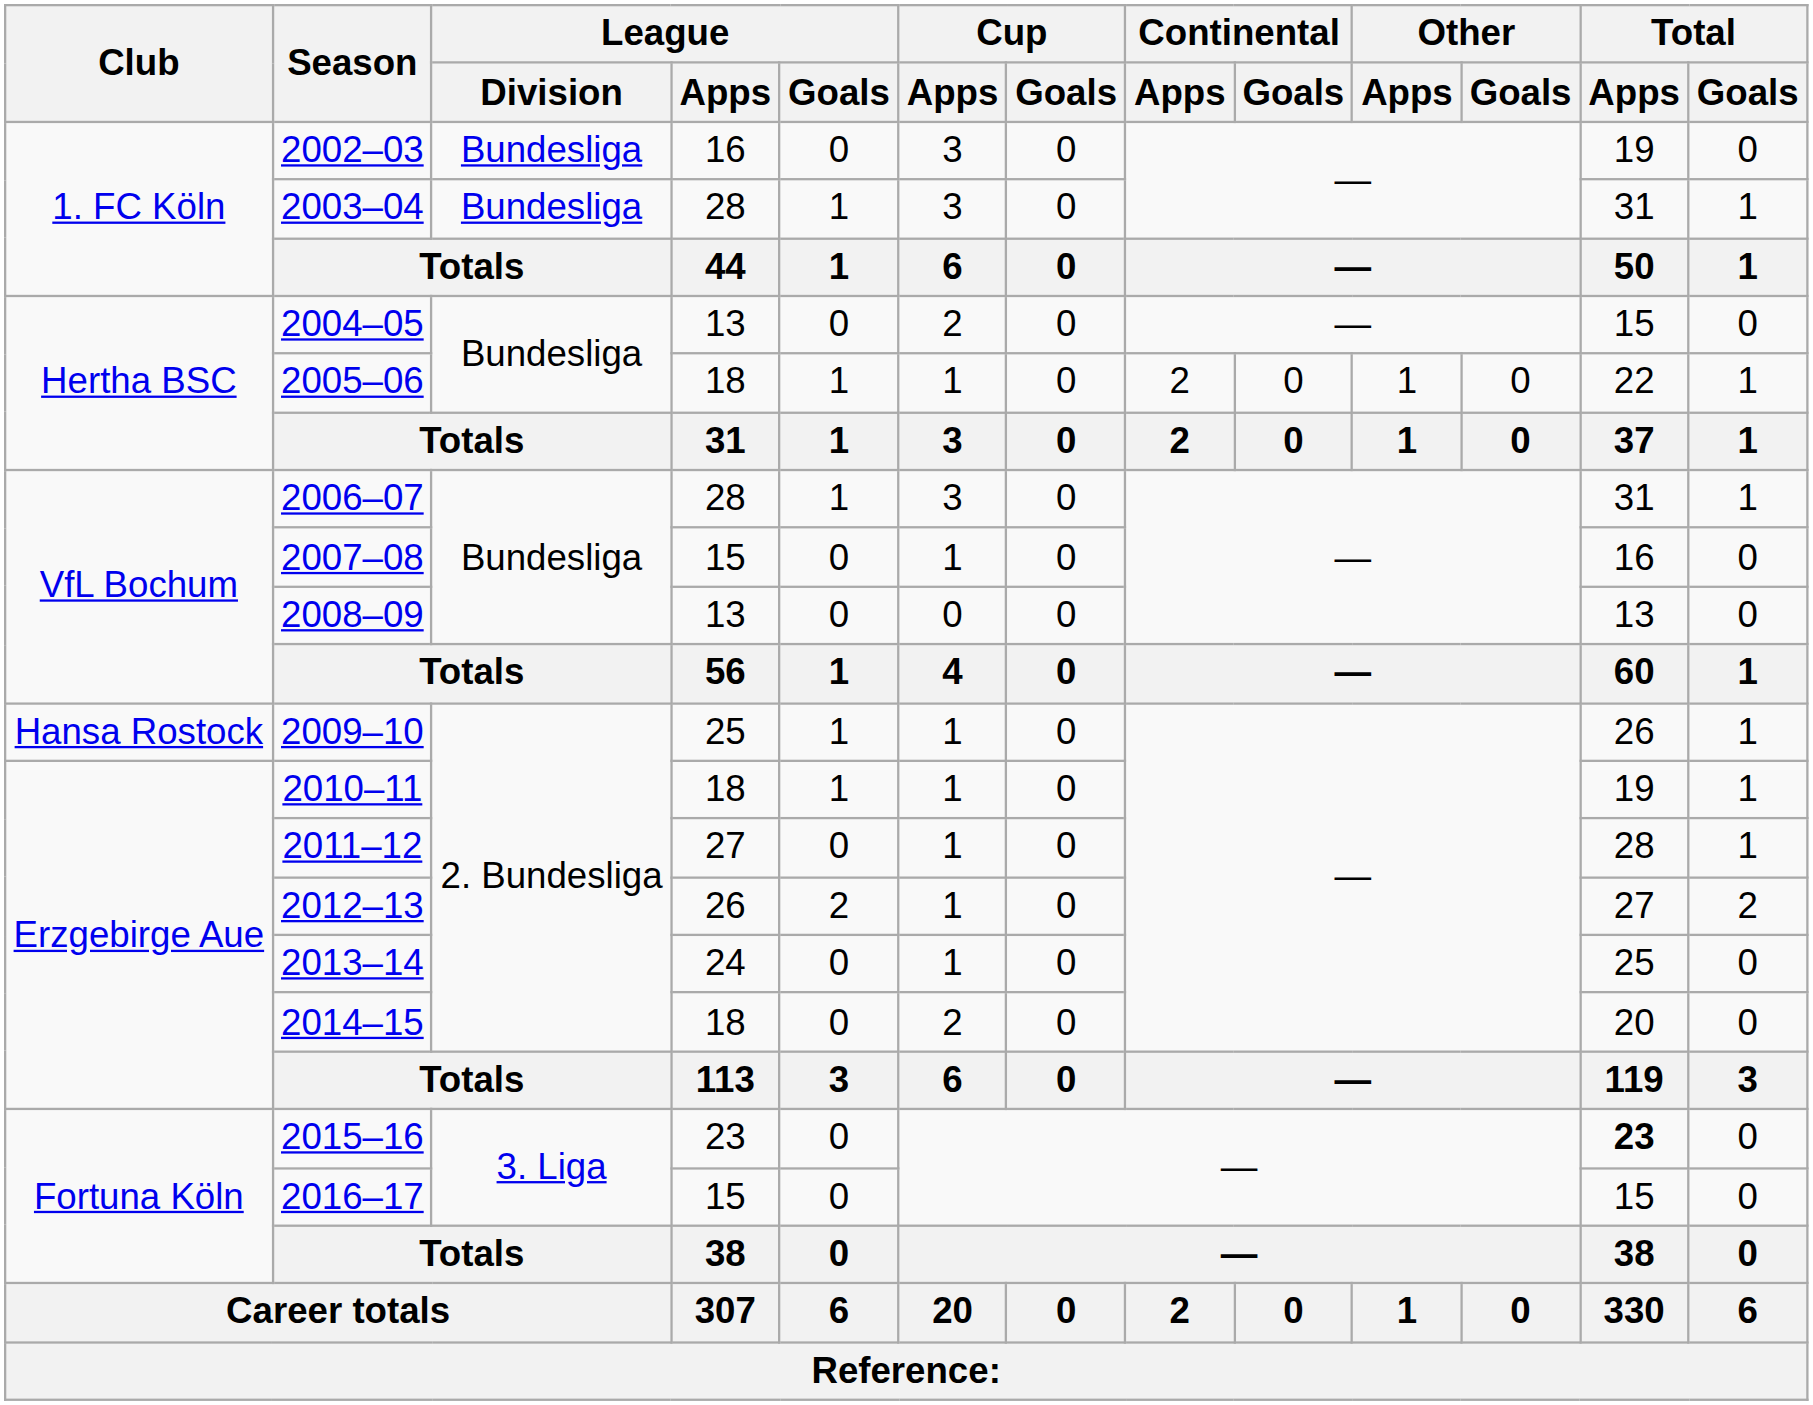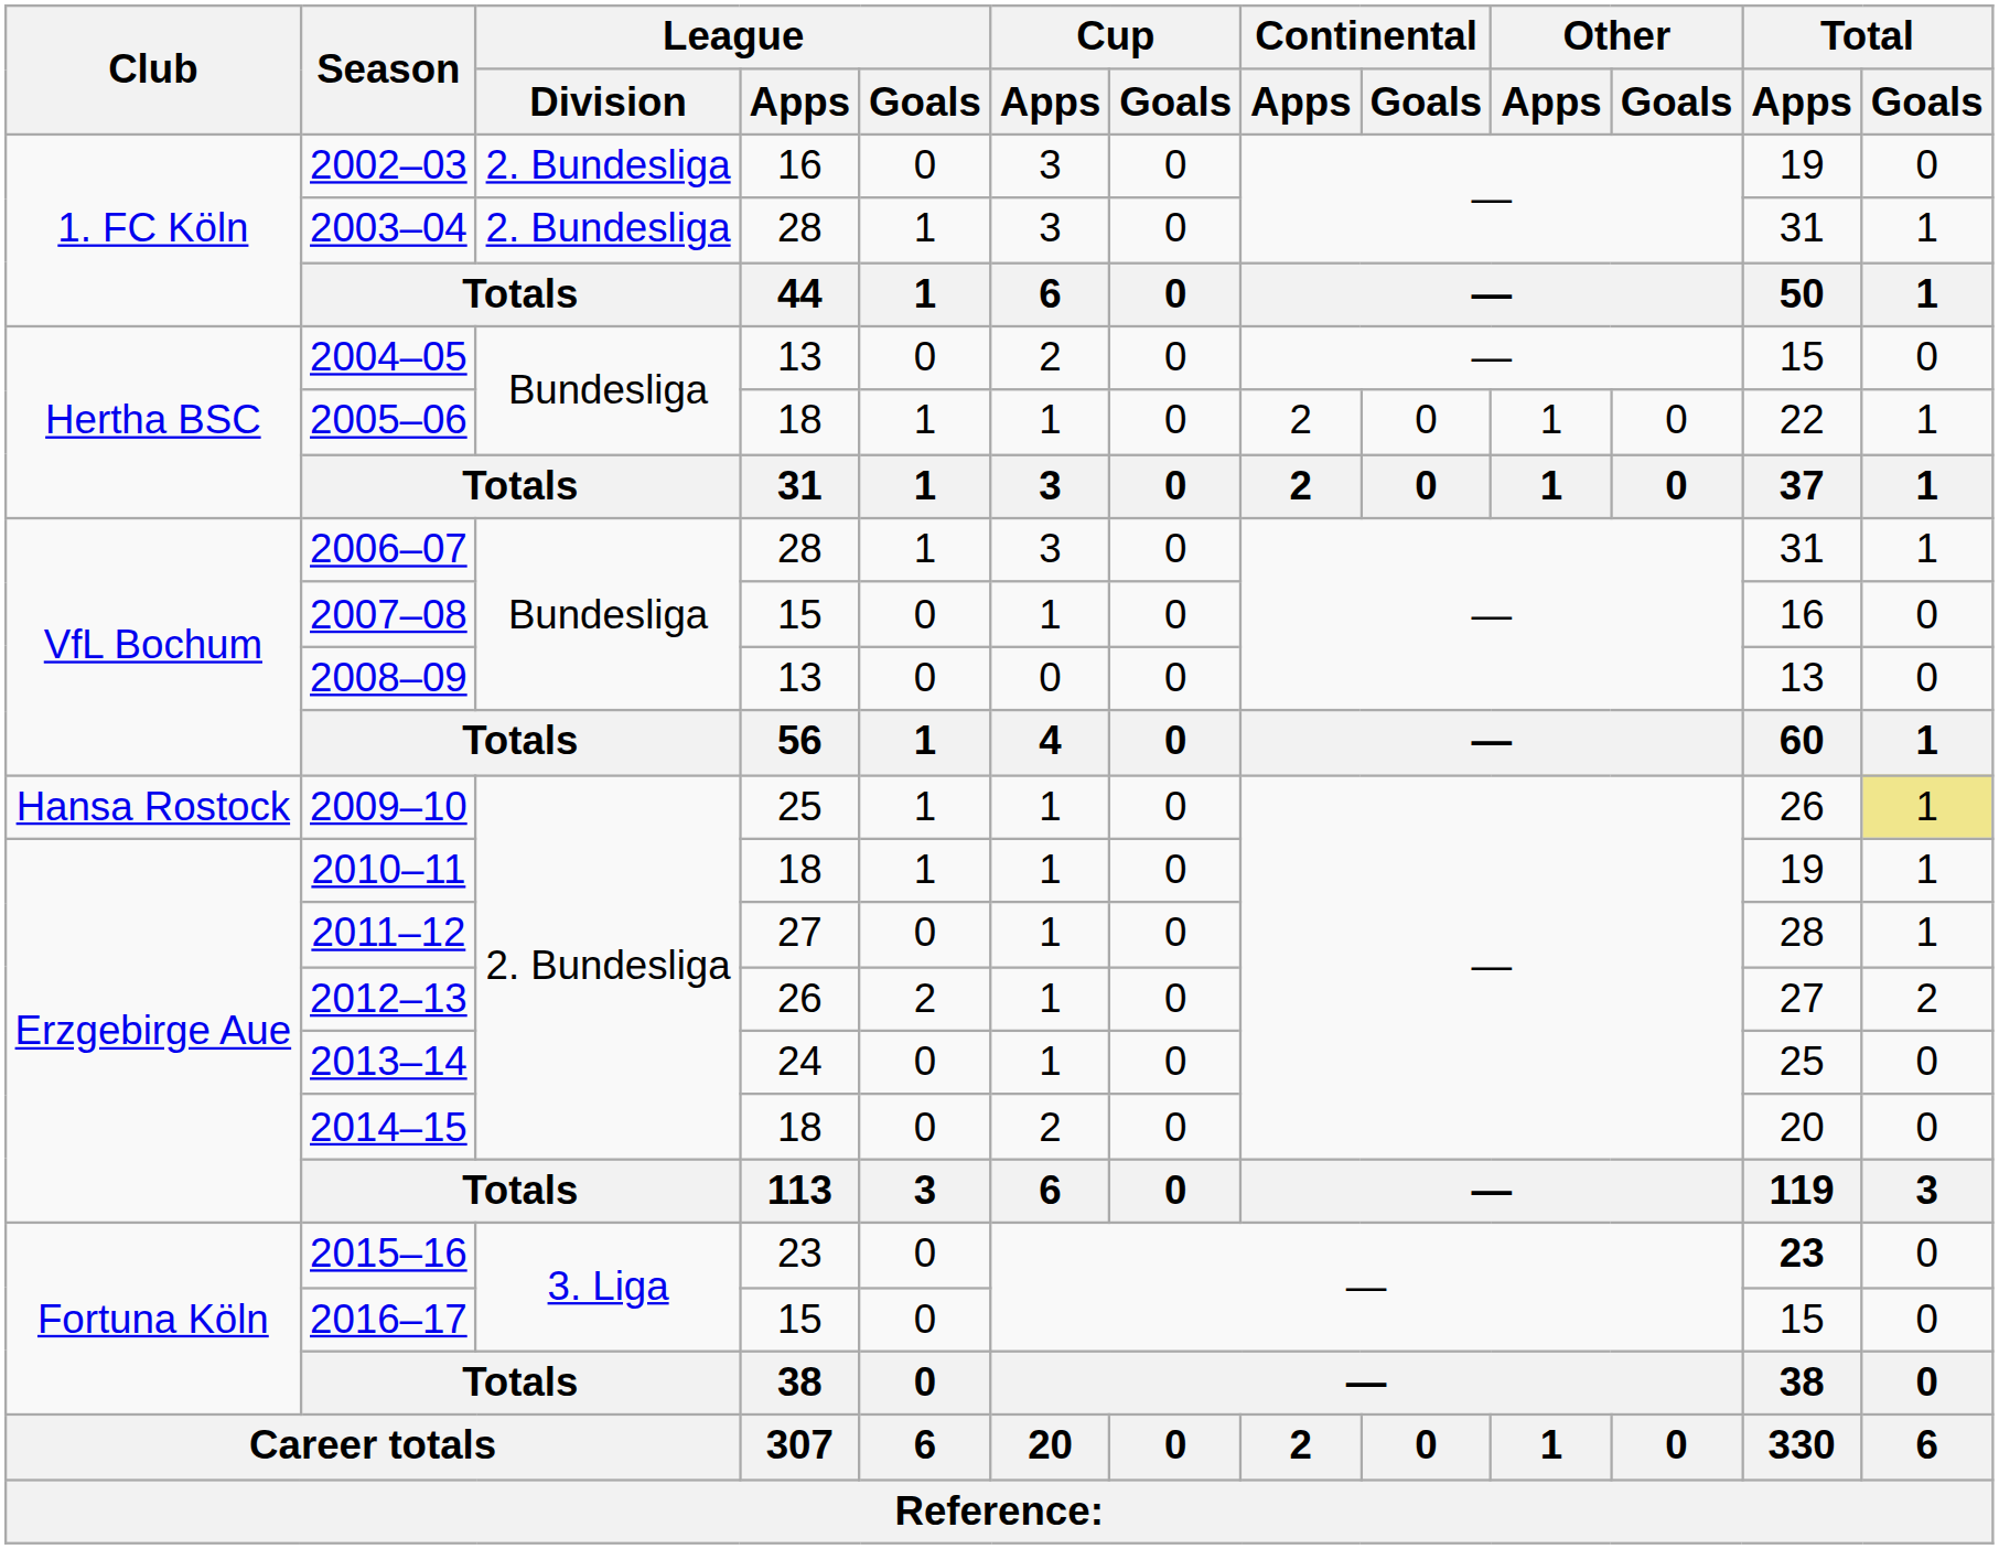 <table class="wikitable" Style="text-align: center">
 <tr>
 <th rowspan="2">Club</th>
 <th rowspan="2">Season</th>
 <th colspan="3">League</th>
 <th colspan="2">Cup</th>
 <th colspan="2">Continental</th>
 <th colspan="2">Other</th>
 <th colspan="2">Total</th>
 </tr>
 <tr>
 <th>Division</th>
 <th>Apps</th>
 <th>Goals</th>
 <th>Apps</th>
 <th>Goals</th>
 <th>Apps</th>
 <th>Goals</th>
 <th>Apps</th>
 <th>Goals</th>
 <th>Apps</th>
 <th>Goals</th>
 </tr>
 <tr>
 <td rowspan="3"><a href='#'>1. FC Köln</a></td>
 <td><a href='#'>2002–03</a></td>
-<td><a href='#'>Bundesliga</a></td>
+<td><a href='#'>2. Bundesliga</a></td>
 <td>16</td>
 <td>0</td>
 <td>3</td>
 <td>0</td>
 <td rowspan="2" colspan="4">—</td>
 <td>19</td>
 <td>0</td>
 </tr>
 <tr>
 <td><a href='#'>2003–04</a></td>
-<td><a href='#'>Bundesliga</a></td>
+<td><a href='#'>2. Bundesliga</a></td>
 <td>28</td>
 <td>1</td>
 <td>3</td>
 <td>0</td>
 <td>31</td>
 <td>1</td>
 </tr>
 <tr>
 <th colspan="2">Totals</th>
 <th>44</th>
 <th>1</th>
 <th>6</th>
 <th>0</th>
 <th colspan="4">—</th>
 <th>50</th>
 <th>1</th>
 </tr>
 <tr>
 <td rowspan="3"><a href='#'>Hertha BSC</a></td>
 <td><a href='#'>2004–05</a></td>
 <td rowspan="2">Bundesliga</td>
 <td>13</td>
 <td>0</td>
 <td>2</td>
 <td>0</td>
 <td colspan="4">—</td>
 <td>15</td>
 <td>0</td>
 </tr>
 <tr>
 <td><a href='#'>2005–06</a></td>
 <td>18</td>
 <td>1</td>
 <td>1</td>
 <td>0</td>
 <td>2</td>
 <td>0</td>
 <td>1</td>
 <td>0</td>
 <td>22</td>
 <td>1</td>
 </tr>
 <tr>
 <th colspan="2">Totals</th>
 <th>31</th>
 <th>1</th>
 <th>3</th>
 <th>0</th>
 <th>2</th>
 <th>0</th>
 <th>1</th>
 <th>0</th>
 <th>37</th>
 <th>1</th>
 </tr>
 <tr>
 <td rowspan="4"><a href='#'>VfL Bochum</a></td>
 <td><a href='#'>2006–07</a></td>
 <td rowspan="3">Bundesliga</td>
 <td>28</td>
 <td>1</td>
 <td>3</td>
 <td>0</td>
 <td rowspan="3" colspan="4">—</td>
 <td>31</td>
 <td>1</td>
 </tr>
 <tr>
 <td><a href='#'>2007–08</a></td>
 <td>15</td>
 <td>0</td>
 <td>1</td>
 <td>0</td>
 <td>16</td>
 <td>0</td>
 </tr>
 <tr>
 <td><a href='#'>2008–09</a></td>
 <td>13</td>
 <td>0</td>
 <td>0</td>
 <td>0</td>
 <td>13</td>
 <td>0</td>
 </tr>
 <tr>
 <th colspan="2">Totals</th>
 <th>56</th>
 <th>1</th>
 <th>4</th>
 <th>0</th>
 <th colspan="4">—</th>
 <th>60</th>
 <th>1</th>
 </tr>
 <tr>
 <td><a href='#'>Hansa Rostock</a></td>
 <td><a href='#'>2009–10</a></td>
 <td rowspan="6">2. Bundesliga</td>
 <td>25</td>
 <td>1</td>
 <td>1</td>
 <td>0</td>
 <td rowspan="6" colspan="4">—</td>
 <td>26</td>
-<td>1</td>
+<td style="background: khaki;">1</td>
 </tr>
 <tr>
 <td rowspan="6"><a href='#'>Erzgebirge Aue</a></td>
 <td><a href='#'>2010–11</a></td>
 <td>18</td>
 <td>1</td>
 <td>1</td>
 <td>0</td>
 <td>19</td>
 <td>1</td>
 </tr>
 <tr>
 <td><a href='#'>2011–12</a></td>
 <td>27</td>
 <td>0</td>
 <td>1</td>
 <td>0</td>
 <td>28</td>
 <td>1</td>
 </tr>
 <tr>
 <td><a href='#'>2012–13</a></td>
 <td>26</td>
 <td>2</td>
 <td>1</td>
 <td>0</td>
 <td>27</td>
 <td>2</td>
 </tr>
 <tr>
 <td><a href='#'>2013–14</a></td>
 <td>24</td>
 <td>0</td>
 <td>1</td>
 <td>0</td>
 <td>25</td>
 <td>0</td>
 </tr>
 <tr>
 <td><a href='#'>2014–15</a></td>
 <td>18</td>
 <td>0</td>
 <td>2</td>
 <td>0</td>
 <td>20</td>
 <td>0</td>
 </tr>
 <tr>
 <th colspan="2">Totals</th>
 <th>113</th>
 <th>3</th>
 <th>6</th>
 <th>0</th>
 <th colspan="4">—</th>
 <th>119</th>
 <th>3</th>
 </tr>
 <tr>
 <td rowspan="3"><a href='#'>Fortuna Köln</a></td>
 <td><a href='#'>2015–16</a></td>
 <td rowspan="2"><a href='#'>3. Liga</a></td>
 <td>23</td>
 <td>0</td>
 <td rowspan="2" colspan="6">—</td>
 <td><strong>23</strong></td>
 <td>0</td>
 </tr>
 <tr>
 <td><a href='#'>2016–17</a></td>
 <td>15</td>
 <td>0</td>
 <td>15</td>
 <td>0</td>
 </tr>
 <tr>
 <th colspan="2">Totals</th>
 <th>38</th>
 <th>0</th>
 <th colspan="6">—</th>
 <th>38</th>
 <th>0</th>
 </tr>
 <tr>
 <th colspan="3">Career totals</th>
 <th>307</th>
 <th>6</th>
 <th>20</th>
 <th>0</th>
 <th>2</th>
 <th>0</th>
 <th>1</th>
 <th>0</th>
 <th>330</th>
 <th>6</th>
 </tr>
 <tr>
 <th colspan="13">Reference:</th>
 </tr>
 </table>
